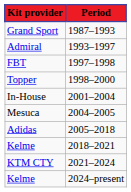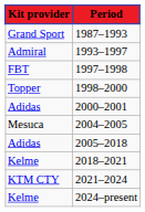 <table class="wikitable">
 <tr>
 <th style="background:#ED1C24;border: 2px solid #3F43A4;"><span>Kit provider</span></th>
 <th style="background:#ED1C24;border: 2px solid #3F43A4;"><span>Period</span></th>
 </tr>
 <tr>
 <td> <a href='#'>Grand Sport</a></td>
 <td>1987–1993</td>
 </tr>
 <tr>
 <td> <a href='#'>Admiral</a></td>
 <td>1993–1997</td>
 </tr>
 <tr>
 <td> <a href='#'>FBT</a></td>
 <td>1997–1998</td>
 </tr>
 <tr>
 <td> <a href='#'>Topper</a></td>
 <td>1998–2000</td>
 </tr>
 <tr>
-<td> In-House</td>
-<td>2001–2004</td>
+<td> <a href='#'>Adidas</a></td>
+<td>2000–2001</td>
 </tr>
 <tr>
 <td> Mesuca</td>
 <td>2004–2005</td>
 </tr>
 <tr>
 <td> <a href='#'>Adidas</a></td>
 <td>2005–2018</td>
 </tr>
 <tr>
 <td> <a href='#'>Kelme</a></td>
 <td>2018–2021</td>
 </tr>
 <tr>
 <td> <a href='#'>KTM CTY</a></td>
 <td>2021–2024</td>
 </tr>
 <tr>
 <td> <a href='#'>Kelme</a></td>
 <td>2024–present</td>
 </tr>
 </table>
